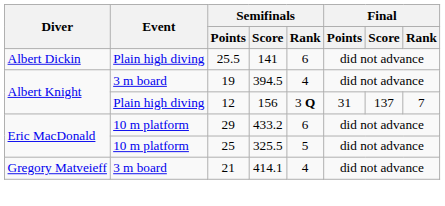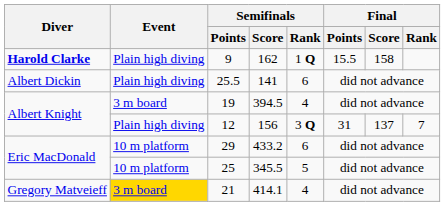 <table class=wikitable style="font-size:90%">
 <tr>
 <th rowspan=2>Diver</th>
 <th rowspan=2>Event</th>
 <th colspan=3>Semifinals</th>
 <th colspan=3>Final</th>
 </tr>
 <tr>
 <th>Points</th>
 <th>Score</th>
 <th>Rank</th>
 <th>Points</th>
 <th>Score</th>
 <th>Rank</th>
+</tr>
+<tr>
+<td><strong><a href='#'>Harold Clarke</a></strong></td>
+<td><a href='#'>Plain high diving</a></td>
+<td align=center>9</td>
+<td align=center>162</td>
+<td align=center>1 <strong>Q</strong></td>
+<td align=center>15.5</td>
+<td align=center>158</td>
+<td align=center></td>
 </tr>
 <tr>
 <td><a href='#'>Albert Dickin</a></td>
 <td><a href='#'>Plain high diving</a></td>
 <td align=center>25.5</td>
 <td align=center>141</td>
 <td align=center>6</td>
 <td align=center colspan=3>did not advance</td>
 </tr>
 <tr>
 <td rowspan=2><a href='#'>Albert Knight</a></td>
 <td><a href='#'>3 m board</a></td>
 <td align=center>19</td>
 <td align=center>394.5</td>
 <td align=center>4</td>
 <td align=center colspan=3>did not advance</td>
 </tr>
 <tr>
 <td><a href='#'>Plain high diving</a></td>
 <td align=center>12</td>
 <td align=center>156</td>
 <td align=center>3 <strong>Q</strong></td>
 <td align=center>31</td>
 <td align=center>137</td>
 <td align=center>7</td>
 </tr>
 <tr>
 <td rowspan=2><a href='#'>Eric MacDonald</a></td>
 <td><a href='#'>10 m platform</a></td>
 <td align=center>29</td>
 <td align=center>433.2</td>
 <td align=center>6</td>
 <td align=center colspan=3>did not advance</td>
 </tr>
 <tr>
 <td><a href='#'>10 m platform</a></td>
 <td align=center>25</td>
-<td align=center>325.5</td>
+<td align=center>345.5</td>
 <td align=center>5</td>
 <td align=center colspan=3>did not advance</td>
 </tr>
 <tr>
 <td><a href='#'>Gregory Matveieff</a></td>
-<td><a href='#'>3 m board</a></td>
+<td style="background: gold;"><a href='#'>3 m board</a></td>
 <td align=center>21</td>
 <td align=center>414.1</td>
 <td align=center>4</td>
 <td align=center colspan=3>did not advance</td>
 </tr>
 </table>
